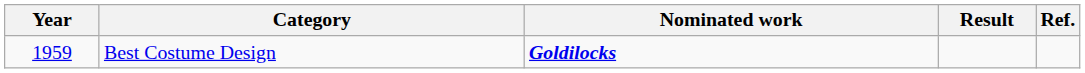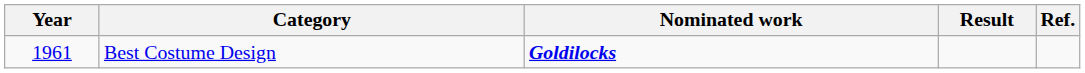 <table class=wikitable>
 <tr>
 <th scope="col" style="width:5em;">Year</th>
 <th scope="col" style="width:26em;">Category</th>
 <th scope="col" style="width:25em;">Nominated work</th>
 <th scope="col" style="width:5em;">Result</th>
 <th>Ref.</th>
 </tr>
 <tr>
-<td style="text-align:center;"><a href='#'>1959</a></td>
+<td style="text-align:center;"><a href='#'>1961</a></td>
 <td><a href='#'>Best Costume Design</a></td>
 <td><strong><em><a href='#'>Goldilocks</a></em></strong></td>
 <td></td>
 <td style="text-align:center;"></td>
 </tr>
 </table>
